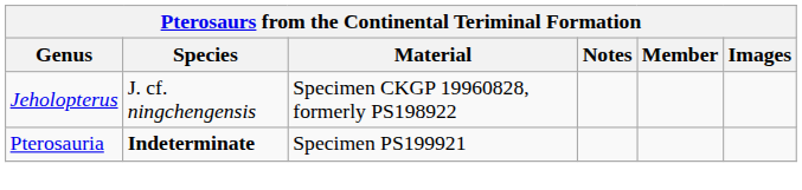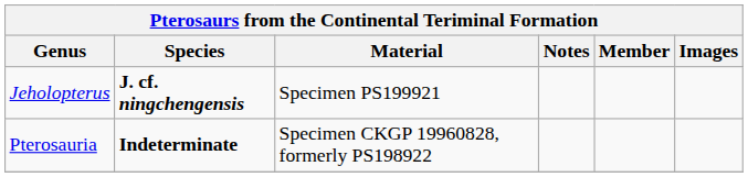 <table class="wikitable">
 <tr>
 <th colspan="6"><strong><a href='#'>Pterosaurs</a> from the Continental Teriminal Formation</strong></th>
 </tr>
 <tr>
 <th>Genus</th>
 <th>Species</th>
 <th>Material</th>
 <th>Notes</th>
 <th>Member</th>
 <th>Images</th>
 </tr>
 <tr>
 <td><em><a href='#'>Jeholopterus</a></em></td>
-<td>J. cf. <em>ningchengensis</em></td>
-<td>Specimen CKGP 19960828, formerly PS198922</td>
+<td><strong>J. cf. <em>ningchengensis</em></strong></td>
+<td>Specimen PS199921</td>
 <td></td>
 <td></td>
 <td></td>
 </tr>
 <tr>
 <td><a href='#'>Pterosauria</a></td>
 <td><strong>Indeterminate</strong></td>
-<td>Specimen PS199921</td>
+<td>Specimen CKGP 19960828, formerly PS198922</td>
 <td></td>
 <td></td>
 <td></td>
 </tr>
 <tr>
 </tr>
 </table>
